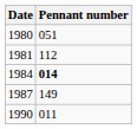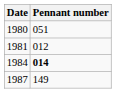 <table class="wikitable">
 <tr>
 <th>Date</th>
 <th>Pennant number</th>
 </tr>
 <tr>
 <td>1980</td>
 <td>051</td>
 </tr>
 <tr>
 <td>1981</td>
-<td>112</td>
+<td>012</td>
 </tr>
 <tr>
 <td>1984</td>
 <td><strong>014</strong></td>
 </tr>
 <tr>
 <td>1987</td>
 <td>149</td>
 </tr>
-<tr>
-<td>1990</td>
-<td>011</td>
-</tr>
 </table>
